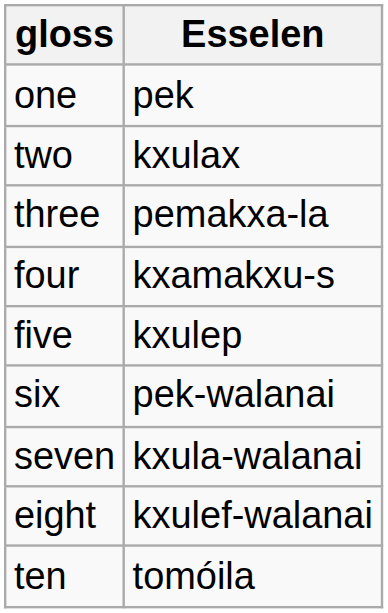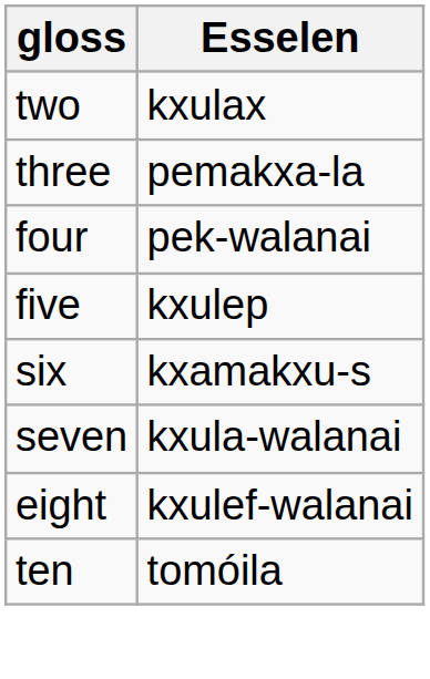 <table class="wikitable sortable">
 <tr>
 <th>gloss</th>
 <th>Esselen</th>
-</tr>
-<tr>
-<td>one</td>
-<td>pek</td>
 </tr>
 <tr>
 <td>two</td>
 <td>kxulax</td>
 </tr>
 <tr>
 <td>three</td>
 <td>pemakxa-la</td>
 </tr>
 <tr>
 <td>four</td>
-<td>kxamakxu-s</td>
+<td>pek-walanai</td>
 </tr>
 <tr>
 <td>five</td>
 <td>kxulep</td>
 </tr>
 <tr>
 <td>six</td>
-<td>pek-walanai</td>
+<td>kxamakxu-s</td>
 </tr>
 <tr>
 <td>seven</td>
 <td>kxula-walanai</td>
 </tr>
 <tr>
 <td>eight</td>
 <td>kxulef-walanai</td>
 </tr>
 <tr>
 <td>ten</td>
 <td>tomóila</td>
 </tr>
 </table>
